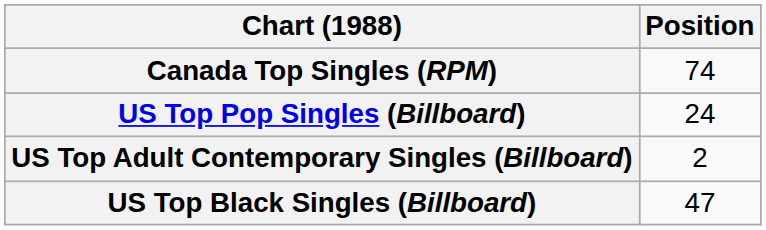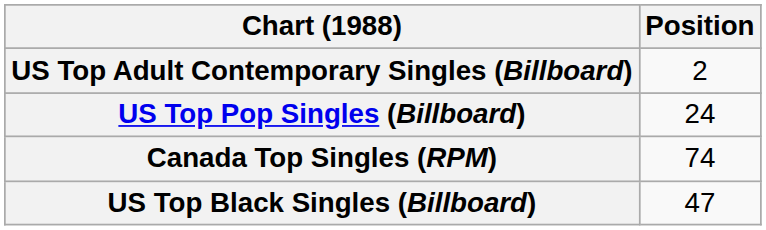 <table class="wikitable plainrowheaders sortable">
 <tr>
 <th>Chart (1988)</th>
 <th>Position</th>
 </tr>
 <tr>
-<th scope="row">Canada Top Singles (<em>RPM</em>)</th>
-<td style="text-align:center;">74</td>
+<th scope="row">US Top Adult Contemporary Singles (<em>Billboard</em>)</th>
+<td style="text-align:center;">2</td>
 </tr>
 <tr>
 <th scope="row"><a href='#'>US Top Pop Singles</a> (<em>Billboard</em>)</th>
 <td style="text-align:center;">24</td>
 </tr>
 <tr>
-<th scope="row">US Top Adult Contemporary Singles (<em>Billboard</em>)</th>
-<td style="text-align:center;">2</td>
+<th scope="row">Canada Top Singles (<em>RPM</em>)</th>
+<td style="text-align:center;">74</td>
 </tr>
 <tr>
 <th scope="row">US Top Black Singles (<em>Billboard</em>)</th>
 <td style="text-align:center;">47</td>
 </tr>
 </table>
